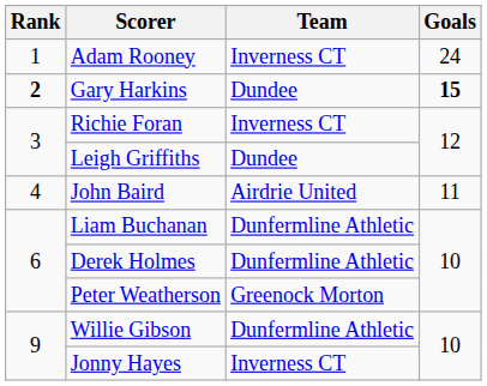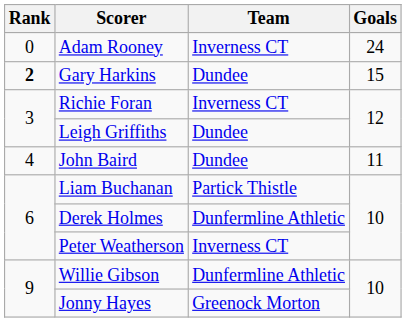 <table class="wikitable">
 <tr>
 <th>Rank</th>
 <th>Scorer</th>
 <th>Team</th>
 <th>Goals</th>
 </tr>
 <tr>
-<td align=center>1</td>
+<td align=center>0</td>
 <td> <a href='#'>Adam Rooney</a></td>
 <td><a href='#'>Inverness CT</a></td>
 <td align=center>24</td>
 </tr>
 <tr>
 <td align=center><strong>2</strong></td>
 <td> <a href='#'>Gary Harkins</a></td>
 <td><a href='#'>Dundee</a></td>
-<td align=center><strong>15</strong></td>
+<td align=center>15</td>
 </tr>
 <tr>
 <td rowspan="2" align="center">3</td>
 <td> <a href='#'>Richie Foran</a></td>
 <td><a href='#'>Inverness CT</a></td>
 <td rowspan="2" align="center">12</td>
 </tr>
 <tr>
 <td> <a href='#'>Leigh Griffiths</a></td>
 <td><a href='#'>Dundee</a></td>
 </tr>
 <tr>
 <td align=center>4</td>
 <td> <a href='#'>John Baird</a></td>
-<td><a href='#'>Airdrie United</a></td>
+<td><a href='#'>Dundee</a></td>
 <td align=center>11</td>
 </tr>
 <tr>
 <td rowspan=3 align=center>6</td>
 <td> <a href='#'>Liam Buchanan</a></td>
-<td><a href='#'>Dunfermline Athletic</a></td>
+<td><a href='#'>Partick Thistle</a></td>
 <td rowspan=3 align=center>10</td>
 </tr>
 <tr>
 <td> <a href='#'>Derek Holmes</a></td>
 <td><a href='#'>Dunfermline Athletic</a></td>
 </tr>
 <tr>
 <td> <a href='#'>Peter Weatherson</a></td>
-<td><a href='#'>Greenock Morton</a></td>
+<td><a href='#'>Inverness CT</a></td>
 </tr>
 <tr>
 <td rowspan=2 align=center>9</td>
 <td> <a href='#'>Willie Gibson</a></td>
 <td><a href='#'>Dunfermline Athletic</a></td>
 <td rowspan=2 align=center>10</td>
 </tr>
 <tr>
 <td> <a href='#'>Jonny Hayes</a></td>
-<td><a href='#'>Inverness CT</a></td>
+<td><a href='#'>Greenock Morton</a></td>
 </tr>
 </table>
